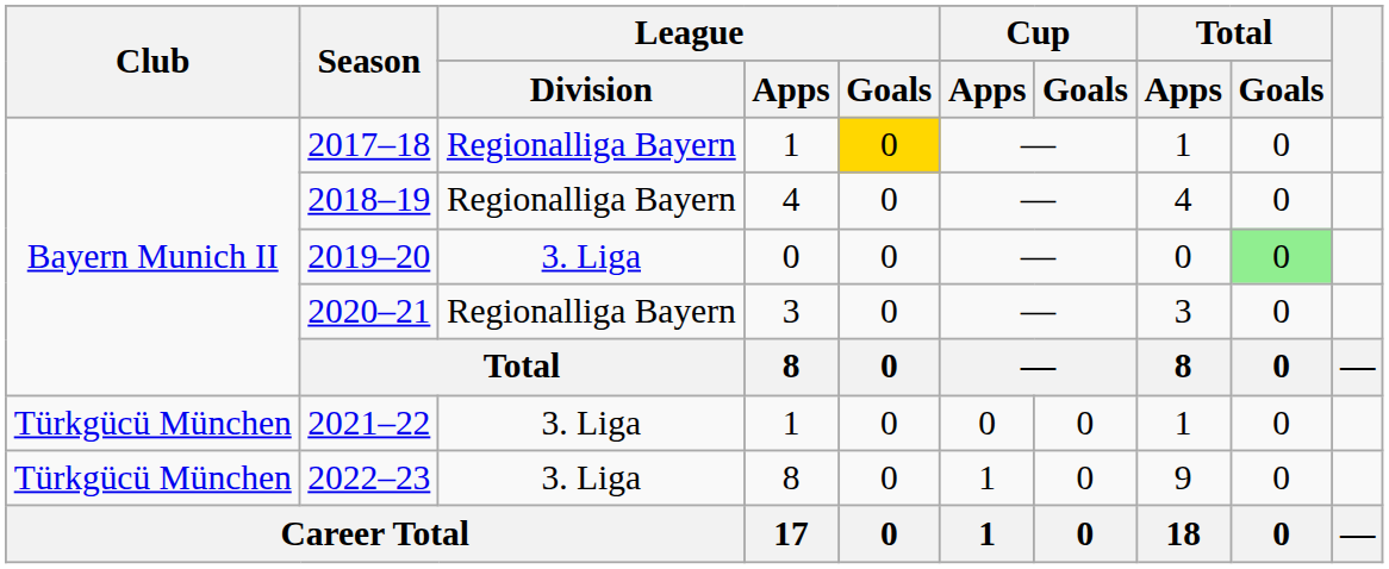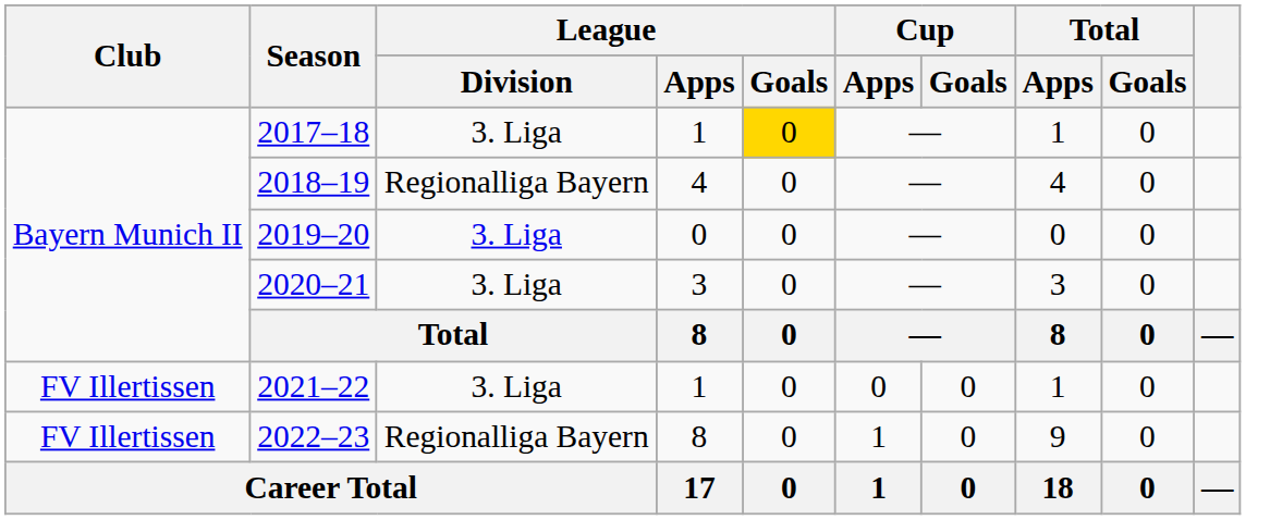 <table class="wikitable" Style="text-align: center">
 <tr>
 <th rowspan="2">Club</th>
 <th rowspan="2">Season</th>
 <th colspan="3">League</th>
 <th colspan="2">Cup</th>
 <th colspan="2">Total</th>
 <th rowspan="2"></th>
 </tr>
 <tr>
 <th>Division</th>
 <th>Apps</th>
 <th>Goals</th>
 <th>Apps</th>
 <th>Goals</th>
 <th>Apps</th>
 <th>Goals</th>
 </tr>
 <tr>
 <td rowspan="5"><a href='#'>Bayern Munich II</a></td>
 <td><a href='#'>2017–18</a></td>
-<td><a href='#'>Regionalliga Bayern</a></td>
+<td>3. Liga</td>
 <td>1</td>
 <td style="background: gold;">0</td>
 <td colspan="2">—</td>
 <td>1</td>
 <td>0</td>
 <td></td>
 </tr>
 <tr>
 <td><a href='#'>2018–19</a></td>
 <td>Regionalliga Bayern</td>
 <td>4</td>
 <td>0</td>
 <td colspan="2">—</td>
 <td>4</td>
 <td>0</td>
 <td></td>
 </tr>
 <tr>
 <td><a href='#'>2019–20</a></td>
 <td><a href='#'>3. Liga</a></td>
 <td>0</td>
 <td>0</td>
 <td colspan="2">—</td>
 <td>0</td>
-<td style="background: lightgreen;">0</td>
+<td>0</td>
 <td></td>
 </tr>
 <tr>
 <td><a href='#'>2020–21</a></td>
-<td>Regionalliga Bayern</td>
+<td>3. Liga</td>
 <td>3</td>
 <td>0</td>
 <td colspan="2">—</td>
 <td>3</td>
 <td>0</td>
 <td></td>
 </tr>
 <tr>
 <th colspan="2">Total</th>
 <th>8</th>
 <th>0</th>
 <th colspan="2">—</th>
 <th>8</th>
 <th>0</th>
 <th>—</th>
 </tr>
 <tr>
-<td><a href='#'>Türkgücü München</a></td>
+<td><a href='#'>FV Illertissen</a></td>
 <td><a href='#'>2021–22</a></td>
 <td>3. Liga</td>
 <td>1</td>
 <td>0</td>
 <td>0</td>
 <td>0</td>
 <td>1</td>
 <td>0</td>
 <td></td>
 </tr>
 <tr>
-<td><a href='#'>Türkgücü München</a></td>
+<td><a href='#'>FV Illertissen</a></td>
 <td><a href='#'>2022–23</a></td>
-<td>3. Liga</td>
+<td>Regionalliga Bayern</td>
 <td>8</td>
 <td>0</td>
 <td>1</td>
 <td>0</td>
 <td>9</td>
 <td>0</td>
 <td></td>
 </tr>
 <tr>
 <th colspan="3">Career Total</th>
 <th>17</th>
 <th>0</th>
 <th>1</th>
 <th>0</th>
 <th>18</th>
 <th>0</th>
 <th>—</th>
 </tr>
 </table>
